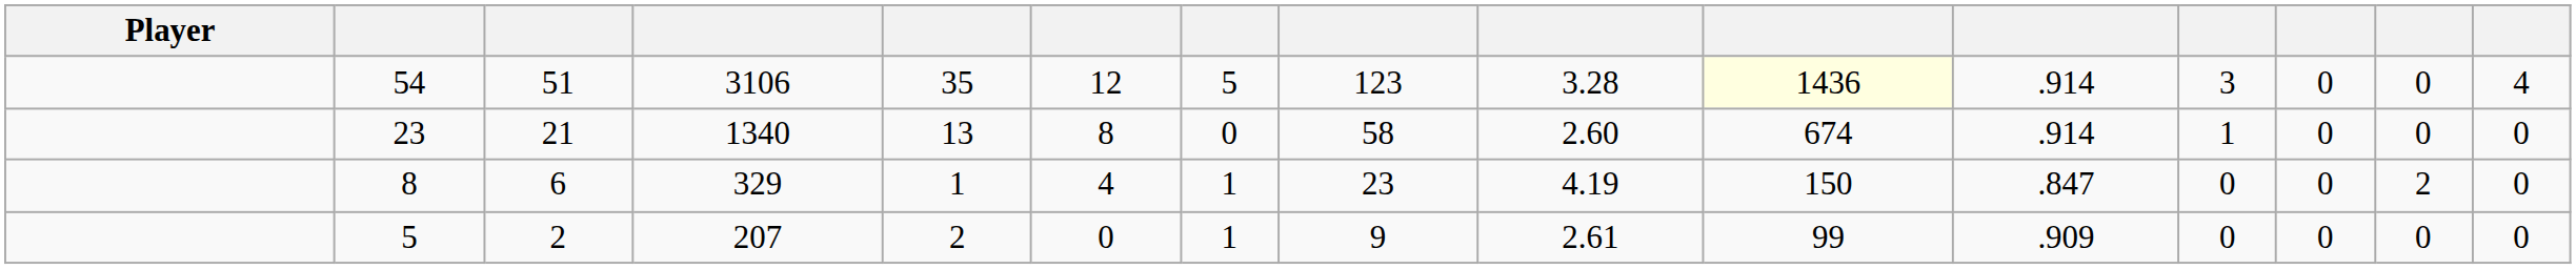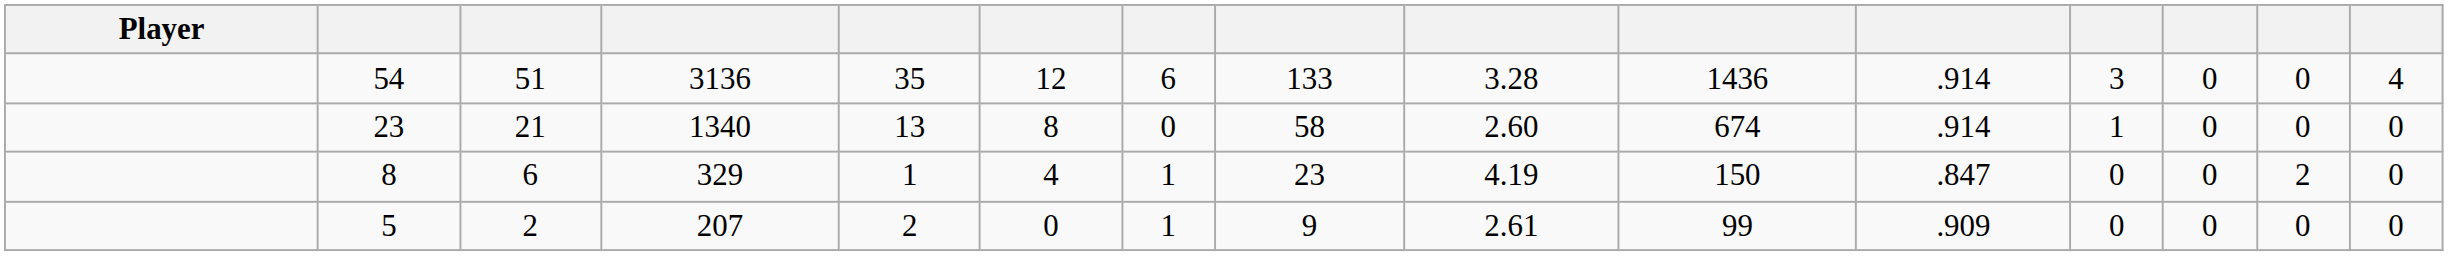 <table class="wikitable sortable" style="width:100%; text-align:center;">
 <tr style="background:#ddd;">
 <th>Player</th>
 <th></th>
 <th></th>
 <th></th>
 <th></th>
 <th></th>
 <th></th>
 <th></th>
 <th></th>
 <th></th>
 <th></th>
 <th></th>
 <th></th>
 <th></th>
 <th></th>
 </tr>
 <tr>
 <td style=white-space:nowrap></td>
 <td>54</td>
 <td>51</td>
-<td>3106</td>
+<td>3136</td>
 <td>35</td>
 <td>12</td>
-<td>5</td>
-<td>123</td>
+<td>6</td>
+<td>133</td>
 <td>3.28</td>
-<td style="background: lightyellow;">1436</td>
+<td>1436</td>
 <td>.914</td>
 <td>3</td>
 <td>0</td>
 <td>0</td>
 <td>4</td>
 </tr>
 <tr>
 <td style=white-space:nowrap></td>
 <td>23</td>
 <td>21</td>
 <td>1340</td>
 <td>13</td>
 <td>8</td>
 <td>0</td>
 <td>58</td>
 <td>2.60</td>
 <td>674</td>
 <td>.914</td>
 <td>1</td>
 <td>0</td>
 <td>0</td>
 <td>0</td>
 </tr>
 <tr>
 <td style=white-space:nowrap></td>
 <td>8</td>
 <td>6</td>
 <td>329</td>
 <td>1</td>
 <td>4</td>
 <td>1</td>
 <td>23</td>
 <td>4.19</td>
 <td>150</td>
 <td>.847</td>
 <td>0</td>
 <td>0</td>
 <td>2</td>
 <td>0</td>
 </tr>
 <tr>
 <td style=white-space:nowrap></td>
 <td>5</td>
 <td>2</td>
 <td>207</td>
 <td>2</td>
 <td>0</td>
 <td>1</td>
 <td>9</td>
 <td>2.61</td>
 <td>99</td>
 <td>.909</td>
 <td>0</td>
 <td>0</td>
 <td>0</td>
 <td>0</td>
 </tr>
 </table>
